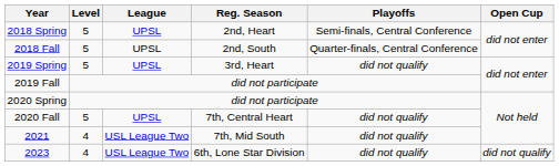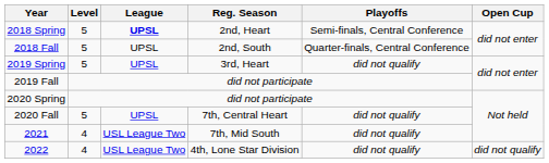 <table class="wikitable" style="text-align: center;">
 <tr>
 <th>Year</th>
 <th>Level</th>
 <th>League</th>
 <th>Reg. Season</th>
 <th>Playoffs</th>
 <th>Open Cup</th>
 </tr>
 <tr>
 <td><a href='#'>2018 Spring</a></td>
 <td>5</td>
-<td><a href='#'>UPSL</a></td>
+<td><strong><a href='#'>UPSL</a></strong></td>
 <td>2nd, Heart</td>
 <td>Semi-finals, Central Conference</td>
 <td rowspan=2><em>did not enter</em></td>
 </tr>
 <tr>
 <td><a href='#'>2018 Fall</a></td>
 <td>5</td>
 <td>UPSL</td>
 <td>2nd, South</td>
 <td>Quarter-finals, Central Conference</td>
 </tr>
 <tr>
 <td><a href='#'>2019 Spring</a></td>
 <td>5</td>
 <td><a href='#'>UPSL</a></td>
 <td>3rd, Heart</td>
 <td><em>did not qualify</em></td>
 <td rowspan=2><em>did not enter</em></td>
 </tr>
 <tr>
 <td>2019 Fall</td>
 <td colspan=4><em>did not participate</em></td>
 </tr>
 <tr>
 <td>2020 Spring</td>
 <td colspan=4><em>did not participate</em></td>
 <td rowspan=3><em>Not held</em></td>
 </tr>
 <tr>
 <td>2020 Fall</td>
 <td>5</td>
 <td><a href='#'>UPSL</a></td>
 <td>7th, Central Heart</td>
 <td><em>did not qualify</em></td>
 </tr>
 <tr>
 <td><a href='#'>2021</a></td>
 <td>4</td>
 <td><a href='#'>USL League Two</a></td>
 <td>7th, Mid South</td>
 <td><em>did not qualify</em></td>
 </tr>
 <tr>
-<td><a href='#'>2023</a></td>
+<td><a href='#'>2022</a></td>
 <td>4</td>
 <td><a href='#'>USL League Two</a></td>
-<td>6th, Lone Star Division</td>
+<td>4th, Lone Star Division</td>
 <td><em>did not qualify</em></td>
 <td><em>did not qualify</em></td>
 </tr>
 </table>
